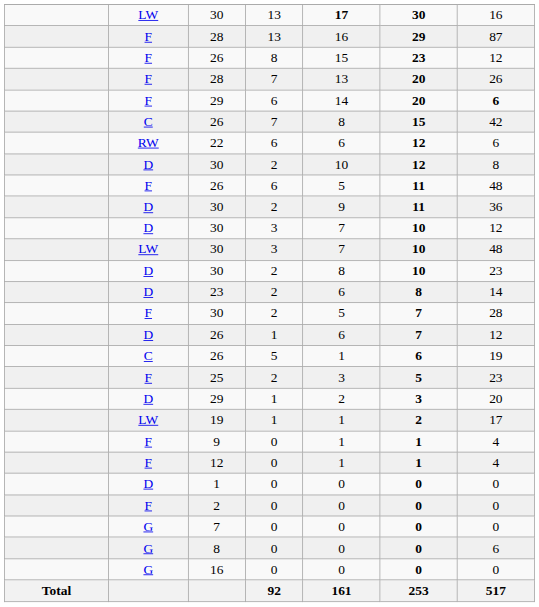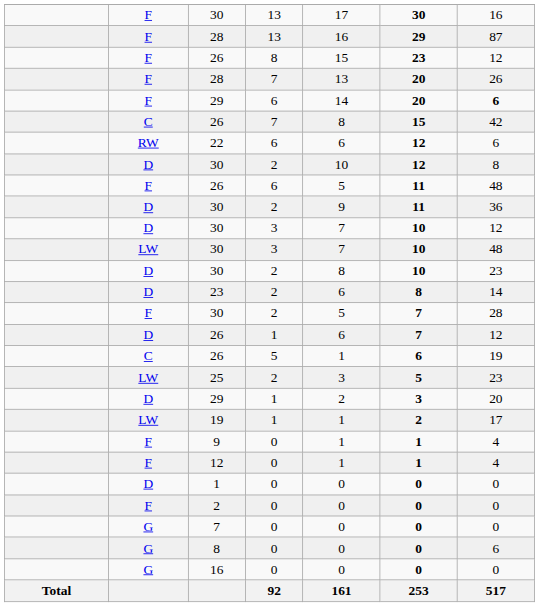 <table class="wikitable sortable" width ="50%">
 <tr align="center">
 </tr>
 <tr align="center" bgcolor="">
 <td></td>
-<td><a href='#'>LW</a></td>
+<td><a href='#'>F</a></td>
 <td>30</td>
 <td>13</td>
-<td><strong>17</strong></td>
+<td>17</td>
 <td><strong>30</strong></td>
 <td>16</td>
 </tr>
 <tr align="center" bgcolor="f0f0f0">
 <td></td>
 <td><a href='#'>F</a></td>
 <td>28</td>
 <td>13</td>
 <td>16</td>
 <td><strong>29</strong></td>
 <td>87</td>
 </tr>
 <tr align="center" bgcolor="">
 <td></td>
 <td><a href='#'>F</a></td>
 <td>26</td>
 <td>8</td>
 <td>15</td>
 <td><strong>23</strong></td>
 <td>12</td>
 </tr>
 <tr align="center" bgcolor="f0f0f0">
 <td></td>
 <td><a href='#'>F</a></td>
 <td>28</td>
 <td>7</td>
 <td>13</td>
 <td><strong>20</strong></td>
 <td>26</td>
 </tr>
 <tr align="center" bgcolor="">
 <td></td>
 <td><a href='#'>F</a></td>
 <td>29</td>
 <td>6</td>
 <td>14</td>
 <td><strong>20</strong></td>
 <td><strong>6</strong></td>
 </tr>
 <tr align="center" bgcolor="f0f0f0">
 <td></td>
 <td><a href='#'>C</a></td>
 <td>26</td>
 <td>7</td>
 <td>8</td>
 <td><strong>15</strong></td>
 <td>42</td>
 </tr>
 <tr align="center" bgcolor="">
 <td></td>
 <td><a href='#'>RW</a></td>
 <td>22</td>
 <td>6</td>
 <td>6</td>
 <td><strong>12</strong></td>
 <td>6</td>
 </tr>
 <tr align="center" bgcolor="f0f0f0">
 <td></td>
 <td><a href='#'>D</a></td>
 <td>30</td>
 <td>2</td>
 <td>10</td>
 <td><strong>12</strong></td>
 <td>8</td>
 </tr>
 <tr align="center" bgcolor="">
 <td></td>
 <td><a href='#'>F</a></td>
 <td>26</td>
 <td>6</td>
 <td>5</td>
 <td><strong>11</strong></td>
 <td>48</td>
 </tr>
 <tr align="center" bgcolor="f0f0f0">
 <td></td>
 <td><a href='#'>D</a></td>
 <td>30</td>
 <td>2</td>
 <td>9</td>
 <td><strong>11</strong></td>
 <td>36</td>
 </tr>
 <tr align="center" bgcolor="">
 <td></td>
 <td><a href='#'>D</a></td>
 <td>30</td>
 <td>3</td>
 <td>7</td>
 <td><strong>10</strong></td>
 <td>12</td>
 </tr>
 <tr align="center" bgcolor="f0f0f0">
 <td></td>
 <td><a href='#'>LW</a></td>
 <td>30</td>
 <td>3</td>
 <td>7</td>
 <td><strong>10</strong></td>
 <td>48</td>
 </tr>
 <tr align="center" bgcolor="">
 <td></td>
 <td><a href='#'>D</a></td>
 <td>30</td>
 <td>2</td>
 <td>8</td>
 <td><strong>10</strong></td>
 <td>23</td>
 </tr>
 <tr align="center" bgcolor="f0f0f0">
 <td></td>
 <td><a href='#'>D</a></td>
 <td>23</td>
 <td>2</td>
 <td>6</td>
 <td><strong>8</strong></td>
 <td>14</td>
 </tr>
 <tr align="center" bgcolor="">
 <td></td>
 <td><a href='#'>F</a></td>
 <td>30</td>
 <td>2</td>
 <td>5</td>
 <td><strong>7</strong></td>
 <td>28</td>
 </tr>
 <tr align="center" bgcolor="f0f0f0">
 <td></td>
 <td><a href='#'>D</a></td>
 <td>26</td>
 <td>1</td>
 <td>6</td>
 <td><strong>7</strong></td>
 <td>12</td>
 </tr>
 <tr align="center" bgcolor="">
 <td></td>
 <td><a href='#'>C</a></td>
 <td>26</td>
 <td>5</td>
 <td>1</td>
 <td><strong>6</strong></td>
 <td>19</td>
 </tr>
 <tr align="center" bgcolor="f0f0f0">
 <td></td>
-<td><a href='#'>F</a></td>
+<td><a href='#'>LW</a></td>
 <td>25</td>
 <td>2</td>
 <td>3</td>
 <td><strong>5</strong></td>
 <td>23</td>
 </tr>
 <tr align="center" bgcolor="">
 <td></td>
 <td><a href='#'>D</a></td>
 <td>29</td>
 <td>1</td>
 <td>2</td>
 <td><strong>3</strong></td>
 <td>20</td>
 </tr>
 <tr align="center" bgcolor="f0f0f0">
 <td></td>
 <td><a href='#'>LW</a></td>
 <td>19</td>
 <td>1</td>
 <td>1</td>
 <td><strong>2</strong></td>
 <td>17</td>
 </tr>
 <tr align="center" bgcolor="">
 <td></td>
 <td><a href='#'>F</a></td>
 <td>9</td>
 <td>0</td>
 <td>1</td>
 <td><strong>1</strong></td>
 <td>4</td>
 </tr>
 <tr align="center" bgcolor="f0f0f0">
 <td></td>
 <td><a href='#'>F</a></td>
 <td>12</td>
 <td>0</td>
 <td>1</td>
 <td><strong>1</strong></td>
 <td>4</td>
 </tr>
 <tr align="center" bgcolor="">
 <td></td>
 <td><a href='#'>D</a></td>
 <td>1</td>
 <td>0</td>
 <td>0</td>
 <td><strong>0</strong></td>
 <td>0</td>
 </tr>
 <tr align="center" bgcolor="f0f0f0">
 <td></td>
 <td><a href='#'>F</a></td>
 <td>2</td>
 <td>0</td>
 <td>0</td>
 <td><strong>0</strong></td>
 <td>0</td>
 </tr>
 <tr align="center" bgcolor="">
 <td></td>
 <td><a href='#'>G</a></td>
 <td>7</td>
 <td>0</td>
 <td>0</td>
 <td><strong>0</strong></td>
 <td>0</td>
 </tr>
 <tr align="center" bgcolor="f0f0f0">
 <td></td>
 <td><a href='#'>G</a></td>
 <td>8</td>
 <td>0</td>
 <td>0</td>
 <td><strong>0</strong></td>
 <td>6</td>
 </tr>
 <tr align="center" bgcolor="">
 <td></td>
 <td><a href='#'>G</a></td>
 <td>16</td>
 <td>0</td>
 <td>0</td>
 <td><strong>0</strong></td>
 <td>0</td>
 </tr>
 <tr>
 <th>Total</th>
 <th></th>
 <th></th>
 <th>92</th>
 <th>161</th>
 <th>253</th>
 <th>517</th>
 </tr>
 </table>
